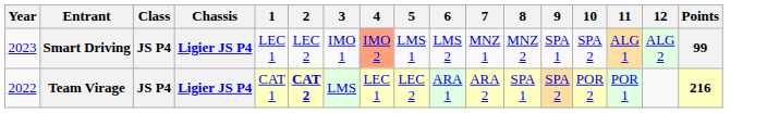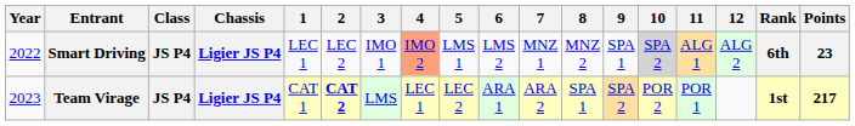 <table class="wikitable" style="text-align:center; font-size:90%">
 <tr>
 <th>Year</th>
 <th>Entrant</th>
 <th>Class</th>
 <th>Chassis</th>
 <th>1</th>
 <th>2</th>
 <th>3</th>
 <th>4</th>
 <th>5</th>
 <th>6</th>
 <th>7</th>
 <th>8</th>
 <th>9</th>
 <th>10</th>
 <th>11</th>
 <th>12</th>
+<th>Rank</th>
 <th>Points</th>
 </tr>
 <tr>
-<td><a href='#'>2023</a></td>
+<td><a href='#'>2022</a></td>
 <th>Smart Driving</th>
 <th>JS P4</th>
 <th><a href='#'>Ligier JS P4</a></th>
 <td><a href='#'>LEC<br>1</a> <br></td>
 <td><a href='#'>LEC<br>2</a> <br></td>
 <td><a href='#'>IMO<br>1</a> <br></td>
 <td style="background: lightsalmon;"><a href='#'>IMO<br>2</a> <br></td>
 <td><a href='#'>LMS<br>1</a> <br></td>
 <td><a href='#'>LMS<br>2</a> <br></td>
 <td><a href='#'>MNZ<br>1</a> <br></td>
 <td><a href='#'>MNZ<br>2</a> <br></td>
 <td><a href='#'>SPA<br>1</a> <br></td>
-<td><a href='#'>SPA<br>2</a> <br></td>
+<td style="background: lightgrey;"><a href='#'>SPA<br>2</a> <br></td>
 <td style="background:#ffdf9f;"><a href='#'>ALG<br>1</a> <br></td>
 <td style="background:#dfffdf;"><a href='#'>ALG<br>2</a> <br></td>
-<th>99</th>
+<th>6th</th>
+<th>23</th>
 </tr>
 <tr>
-<td><a href='#'>2022</a></td>
+<td><a href='#'>2023</a></td>
 <th>Team Virage</th>
 <th>JS P4</th>
 <th><a href='#'>Ligier JS P4</a></th>
 <td style="background:#FFFFBF;"><a href='#'>CAT<br>1</a> <br></td>
 <td style="background:#FFFFBF;"><strong><a href='#'>CAT<br>2</a> <br></strong></td>
 <td style="background:#dfffdf"><a href='#'>LMS</a> <br></td>
 <td style="background:#FFFFBF;"><a href='#'>LEC<br>1</a> <br></td>
 <td style="background:#FFFFBF;"><a href='#'>LEC<br>2</a> <br></td>
 <td style="background:#dfffdf"><a href='#'>ARA<br>1</a> <br></td>
 <td style="background:#FFFFBF;"><a href='#'>ARA<br>2</a> <br></td>
 <td style="background:#FFFFBF;"><a href='#'>SPA<br>1</a> <br></td>
 <td style="background:#ffdf9f"><a href='#'>SPA<br>2</a> <br></td>
 <td style="background:#FFFFBF;"><a href='#'>POR<br>2</a> <br></td>
 <td style="background:#dfffdf"><a href='#'>POR<br>1</a> <br></td>
 <td></td>
-<th style="background:#FFFFBF;">216</th>
+<th style="background:#FFFFBF;">1st</th>
+<th style="background:#FFFFBF;">217</th>
 </tr>
 </table>
